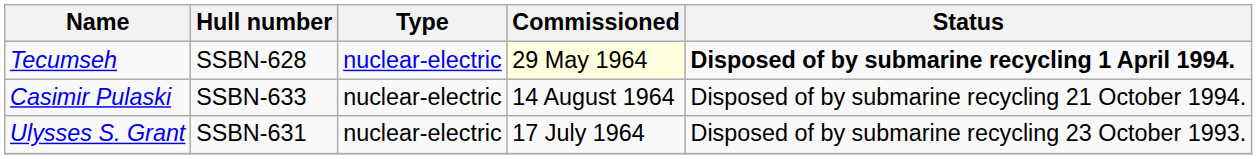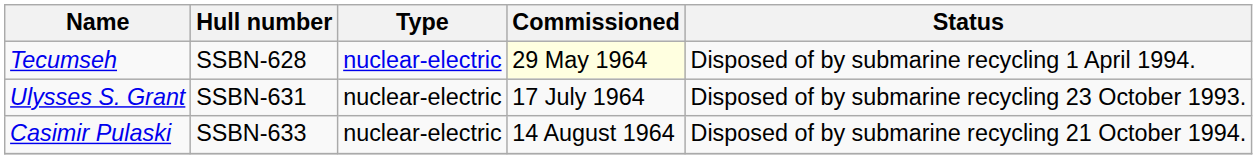 <table class="wikitable">
 <tr>
 <th>Name</th>
 <th>Hull number</th>
 <th>Type</th>
 <th>Commissioned</th>
 <th>Status</th>
 </tr>
 <tr>
 <td><em><a href='#'>Tecumseh</a></em></td>
 <td>SSBN-628</td>
 <td><a href='#'>nuclear-electric</a></td>
 <td style="background: lightyellow;">29 May 1964</td>
-<td><strong>Disposed of by submarine recycling 1 April 1994.</strong></td>
+<td>Disposed of by submarine recycling 1 April 1994.</td>
+</tr>
+<tr>
+<td><em><a href='#'>Ulysses S. Grant</a></em></td>
+<td>SSBN-631</td>
+<td>nuclear-electric</td>
+<td>17 July 1964</td>
+<td>Disposed of by submarine recycling 23 October 1993.</td>
 </tr>
 <tr>
 <td><em><a href='#'>Casimir Pulaski</a></em></td>
 <td>SSBN-633</td>
 <td>nuclear-electric</td>
 <td>14 August 1964</td>
 <td>Disposed of by submarine recycling 21 October 1994.</td>
 </tr>
 <tr>
-<td><em><a href='#'>Ulysses S. Grant</a></em></td>
-<td>SSBN-631</td>
-<td>nuclear-electric</td>
-<td>17 July 1964</td>
-<td>Disposed of by submarine recycling 23 October 1993.</td>
-</tr>
-<tr>
 </tr>
 </table>
